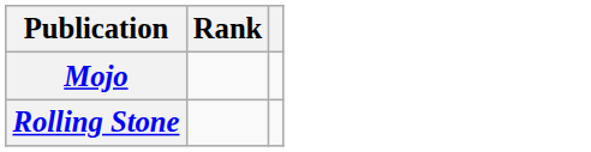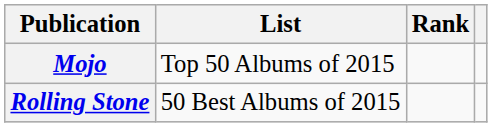 <table class="wikitable sortable plainrowheaders" style="border:none; margin:0;">
 <tr>
 <th scope="col">Publication</th>
+<th scope="col" class="unsortable">List</th>
 <th scope="col" data-sort-type="number">Rank</th>
 <th scope="col" class="unsortable"></th>
 </tr>
 <tr>
 <th scope="row"><em><a href='#'>Mojo</a></em></th>
+<td>Top 50 Albums of 2015</td>
 <td></td>
 <td></td>
 </tr>
 <tr>
 <th scope="row"><em><a href='#'>Rolling Stone</a></em></th>
+<td>50 Best Albums of 2015</td>
 <td></td>
 <td></td>
 </tr>
 </table>
